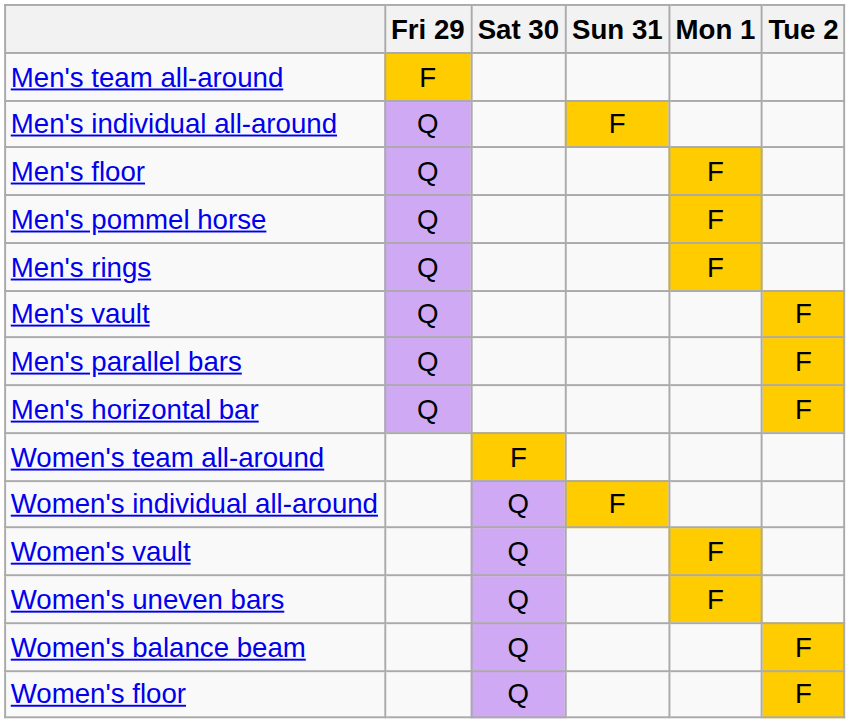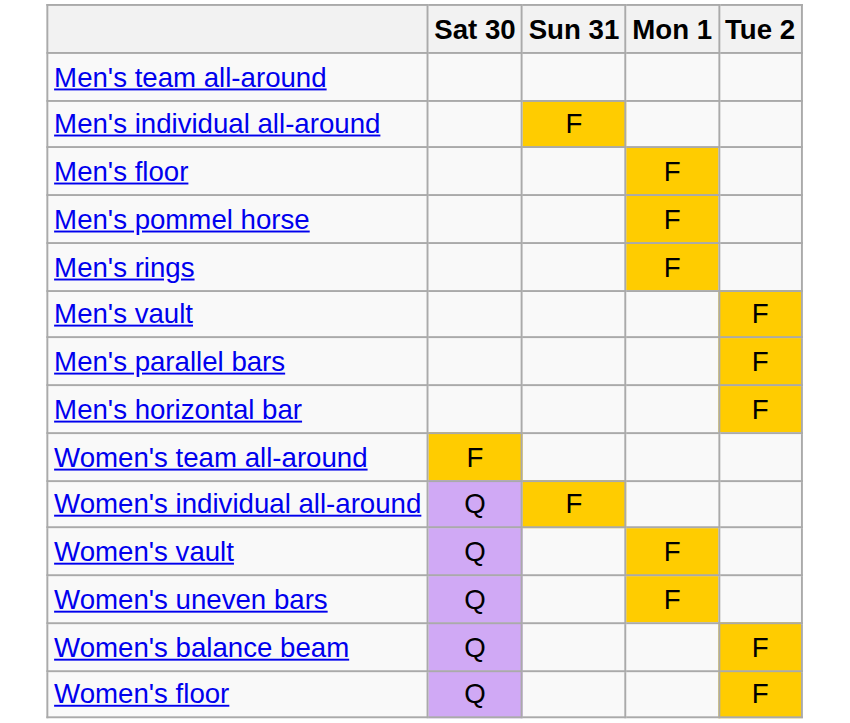 <table class="wikitable" style="margin:0.5em auto; font-size:90%; line-height:1.25em;">
 <tr style="text-align:center;">
 <th></th>
-<th>Fri 29</th>
 <th>Sat 30</th>
 <th>Sun 31</th>
 <th>Mon 1</th>
 <th>Tue 2</th>
 </tr>
 <tr style="text-align:center;">
 <td style="text-align:left;"><a href='#'>Men's team all-around</a></td>
-<td style="background-color:#FFCC00;">F</td>
 <td></td>
 <td></td>
 <td></td>
 <td></td>
 </tr>
 <tr style="text-align:center;">
 <td style="text-align:left;"><a href='#'>Men's individual all-around</a></td>
-<td style="background-color:#D0A9F5;">Q</td>
 <td></td>
 <td style="background-color:#FFCC00;">F</td>
 <td></td>
 <td></td>
 </tr>
 <tr style="text-align:center;">
 <td style="text-align:left;"><a href='#'>Men's floor</a></td>
-<td style="background-color:#D0A9F5;">Q</td>
 <td></td>
 <td></td>
 <td style="background-color:#FFCC00;">F</td>
 <td></td>
 </tr>
 <tr style="text-align:center;">
 <td style="text-align:left;"><a href='#'>Men's pommel horse</a></td>
-<td style="background-color:#D0A9F5;">Q</td>
 <td></td>
 <td></td>
 <td style="background-color:#FFCC00;">F</td>
 <td></td>
 </tr>
 <tr style="text-align:center;">
 <td style="text-align:left;"><a href='#'>Men's rings</a></td>
-<td style="background-color:#D0A9F5;">Q</td>
 <td></td>
 <td></td>
 <td style="background-color:#FFCC00;">F</td>
 <td></td>
 </tr>
 <tr style="text-align:center;">
 <td style="text-align:left;"><a href='#'>Men's vault</a></td>
-<td style="background-color:#D0A9F5;">Q</td>
 <td></td>
 <td></td>
 <td></td>
 <td style="background-color:#FFCC00;">F</td>
 </tr>
 <tr style="text-align:center;">
 <td style="text-align:left;"><a href='#'>Men's parallel bars</a></td>
-<td style="background-color:#D0A9F5;">Q</td>
 <td></td>
 <td></td>
 <td></td>
 <td style="background-color:#FFCC00;">F</td>
 </tr>
 <tr style="text-align:center;">
 <td style="text-align:left;"><a href='#'>Men's horizontal bar</a></td>
-<td style="background-color:#D0A9F5;">Q</td>
 <td></td>
 <td></td>
 <td></td>
 <td style="background-color:#FFCC00;">F</td>
 </tr>
 <tr style="text-align:center;">
 <td style="text-align:left;"><a href='#'>Women's team all-around</a></td>
-<td></td>
 <td style="background-color:#FFCC00;">F</td>
 <td></td>
 <td></td>
 <td></td>
 </tr>
 <tr style="text-align:center;">
 <td style="text-align:left;"><a href='#'>Women's individual all-around</a></td>
-<td></td>
 <td style="background-color:#D0A9F5;">Q</td>
 <td style="background-color:#FFCC00;">F</td>
 <td></td>
 <td></td>
 </tr>
 <tr style="text-align:center;">
 <td style="text-align:left;"><a href='#'>Women's vault</a></td>
-<td></td>
 <td style="background-color:#D0A9F5;">Q</td>
 <td></td>
 <td style="background-color:#FFCC00;">F</td>
 <td></td>
 </tr>
 <tr style="text-align:center;">
 <td style="text-align:left;"><a href='#'>Women's uneven bars</a></td>
-<td></td>
 <td style="background-color:#D0A9F5;">Q</td>
 <td></td>
 <td style="background-color:#FFCC00;">F</td>
 <td></td>
 </tr>
 <tr style="text-align:center;">
 <td style="text-align:left;"><a href='#'>Women's balance beam</a></td>
-<td></td>
 <td style="background-color:#D0A9F5;">Q</td>
 <td></td>
 <td></td>
 <td style="background-color:#FFCC00;">F</td>
 </tr>
 <tr style="text-align:center;">
 <td style="text-align:left;"><a href='#'>Women's floor</a></td>
-<td></td>
 <td style="background-color:#D0A9F5;">Q</td>
 <td></td>
 <td></td>
 <td style="background-color:#FFCC00;">F</td>
 </tr>
 </table>
